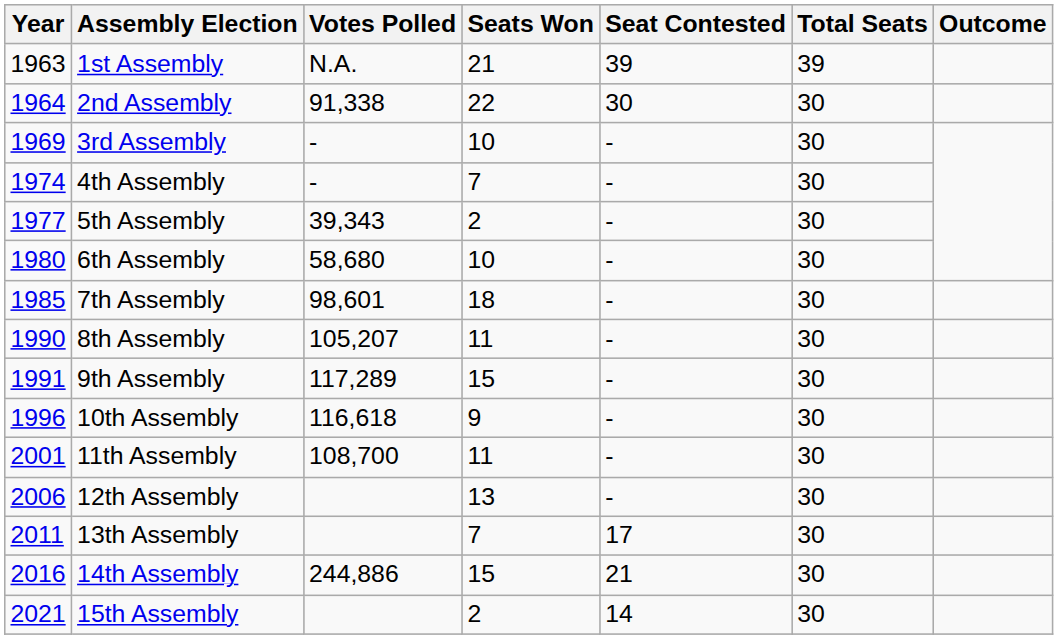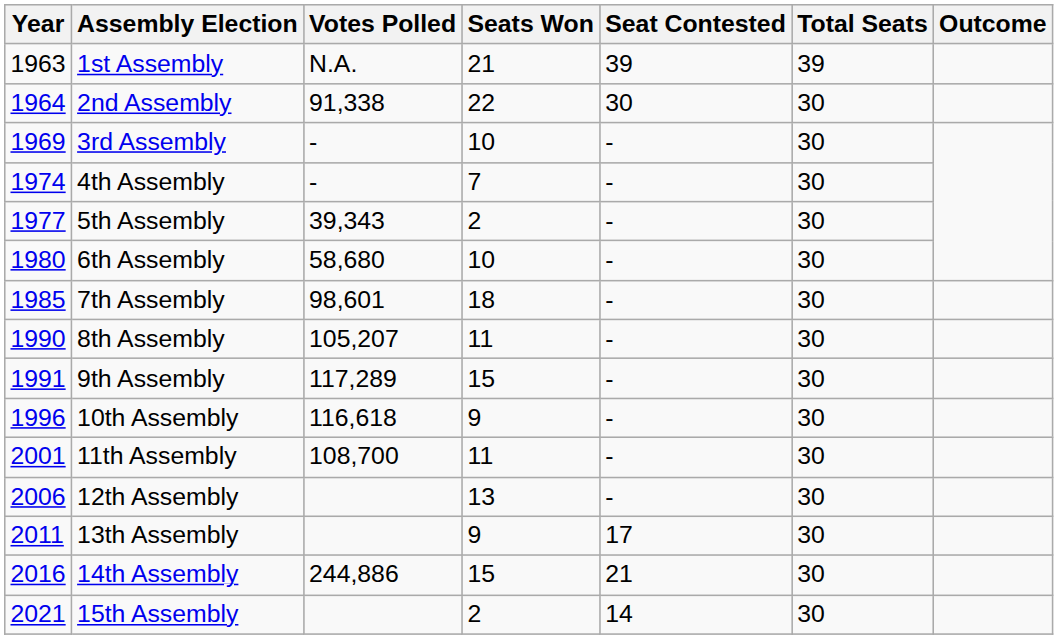 <table class="wikitable">
 <tr>
 <th>Year</th>
 <th>Assembly Election</th>
 <th>Votes Polled</th>
 <th>Seats Won</th>
 <th>Seat Contested</th>
 <th>Total Seats</th>
 <th>Outcome</th>
 </tr>
 <tr>
 <td>1963</td>
 <td><a href='#'>1st Assembly</a></td>
 <td>N.A.</td>
 <td>21</td>
 <td>39</td>
 <td>39</td>
 <td></td>
 </tr>
 <tr>
 <td><a href='#'>1964</a></td>
 <td><a href='#'>2nd Assembly</a></td>
 <td>91,338</td>
 <td>22</td>
 <td>30</td>
 <td>30</td>
 <td></td>
 </tr>
 <tr>
 <td><a href='#'>1969</a></td>
 <td><a href='#'>3rd Assembly</a></td>
 <td>-</td>
 <td>10</td>
 <td>-</td>
 <td>30</td>
 </tr>
 <tr>
 <td><a href='#'>1974</a></td>
 <td>4th Assembly</td>
 <td>-</td>
 <td>7</td>
 <td>-</td>
 <td>30</td>
 </tr>
 <tr>
 <td><a href='#'>1977</a></td>
 <td>5th Assembly</td>
 <td>39,343</td>
 <td>2</td>
 <td>-</td>
 <td>30</td>
 </tr>
 <tr>
 <td><a href='#'>1980</a></td>
 <td>6th Assembly</td>
 <td>58,680</td>
 <td>10</td>
 <td>-</td>
 <td>30</td>
 </tr>
 <tr>
 <td><a href='#'>1985</a></td>
 <td>7th Assembly</td>
 <td>98,601</td>
 <td>18</td>
 <td>-</td>
 <td>30</td>
 <td></td>
 </tr>
 <tr>
 <td><a href='#'>1990</a></td>
 <td>8th Assembly</td>
 <td>105,207</td>
 <td>11</td>
 <td>-</td>
 <td>30</td>
 </tr>
 <tr>
 <td><a href='#'>1991</a></td>
 <td>9th Assembly</td>
 <td>117,289</td>
 <td>15</td>
 <td>-</td>
 <td>30</td>
 <td></td>
 </tr>
 <tr>
 <td><a href='#'>1996</a></td>
 <td>10th Assembly</td>
 <td>116,618</td>
 <td>9</td>
 <td>-</td>
 <td>30</td>
 </tr>
 <tr>
 <td><a href='#'>2001</a></td>
 <td>11th Assembly</td>
 <td>108,700</td>
 <td>11</td>
 <td>-</td>
 <td>30</td>
 <td></td>
 </tr>
 <tr>
 <td><a href='#'>2006</a></td>
 <td>12th Assembly</td>
 <td></td>
 <td>13</td>
 <td>-</td>
 <td>30</td>
 <td></td>
 </tr>
 <tr>
 <td><a href='#'>2011</a></td>
 <td>13th Assembly</td>
 <td></td>
-<td>7</td>
+<td>9</td>
 <td>17</td>
 <td>30</td>
 <td></td>
 </tr>
 <tr>
 <td><a href='#'>2016</a></td>
 <td><a href='#'>14th Assembly</a></td>
 <td>244,886</td>
 <td>15</td>
 <td>21</td>
 <td>30</td>
 <td></td>
 </tr>
 <tr>
 <td><a href='#'>2021</a></td>
 <td><a href='#'>15th Assembly</a></td>
 <td></td>
 <td>2</td>
 <td>14</td>
 <td>30</td>
 <td></td>
 </tr>
 </table>
